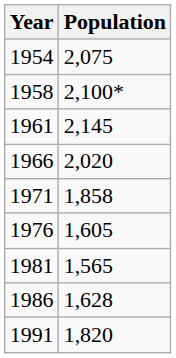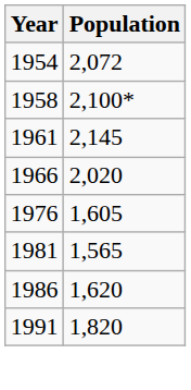 <table class="wikitable">
 <tr>
 <th>Year</th>
 <th>Population</th>
 </tr>
 <tr>
 <td>1954</td>
-<td>2,075</td>
+<td>2,072</td>
 </tr>
 <tr>
 <td>1958</td>
 <td>2,100*</td>
 </tr>
 <tr>
 <td>1961</td>
 <td>2,145</td>
 </tr>
 <tr>
 <td>1966</td>
 <td>2,020</td>
 </tr>
 <tr>
-<td>1971</td>
-<td>1,858</td>
-</tr>
-<tr>
 <td>1976</td>
 <td>1,605</td>
 </tr>
 <tr>
 <td>1981</td>
 <td>1,565</td>
 </tr>
 <tr>
 <td>1986</td>
-<td>1,628</td>
+<td>1,620</td>
 </tr>
 <tr>
 <td>1991</td>
 <td>1,820</td>
 </tr>
 </table>
